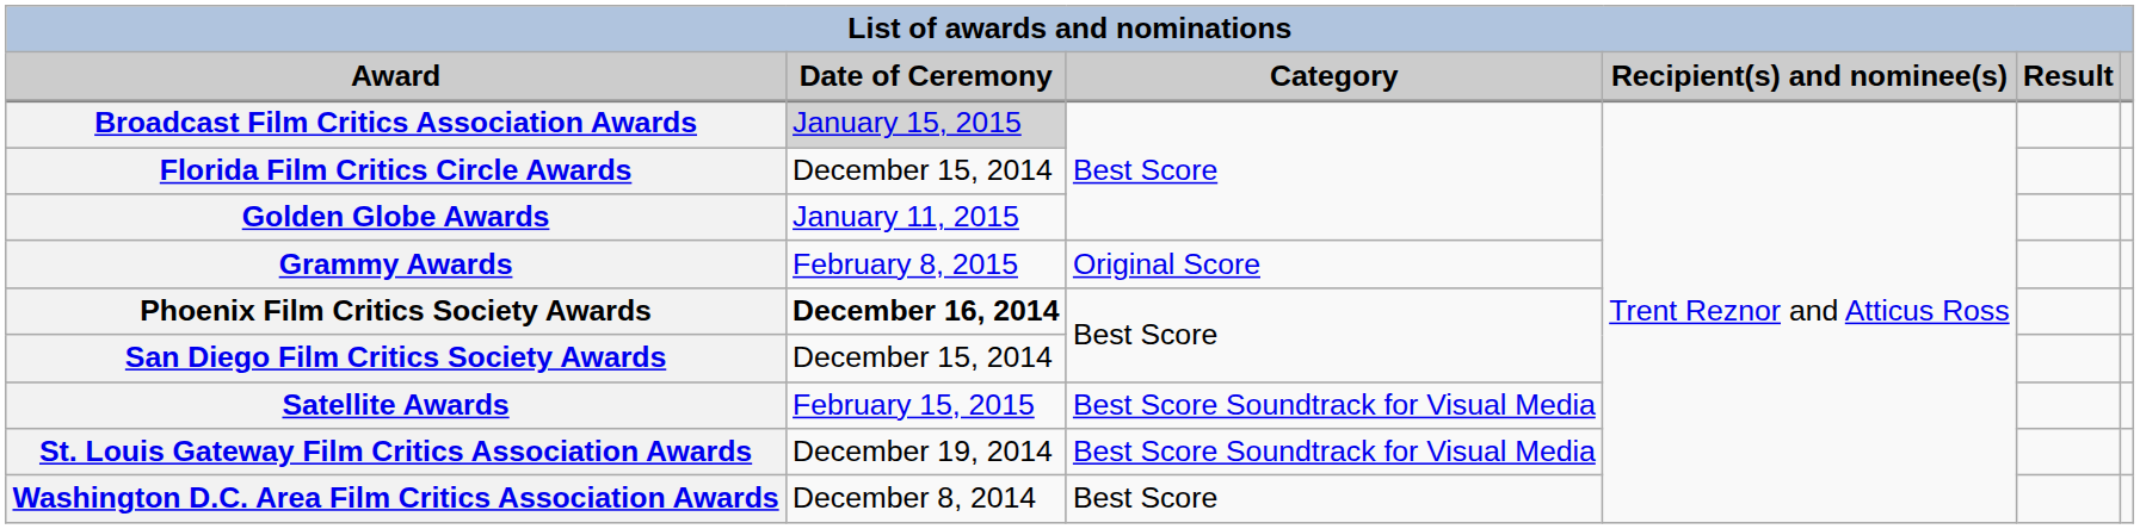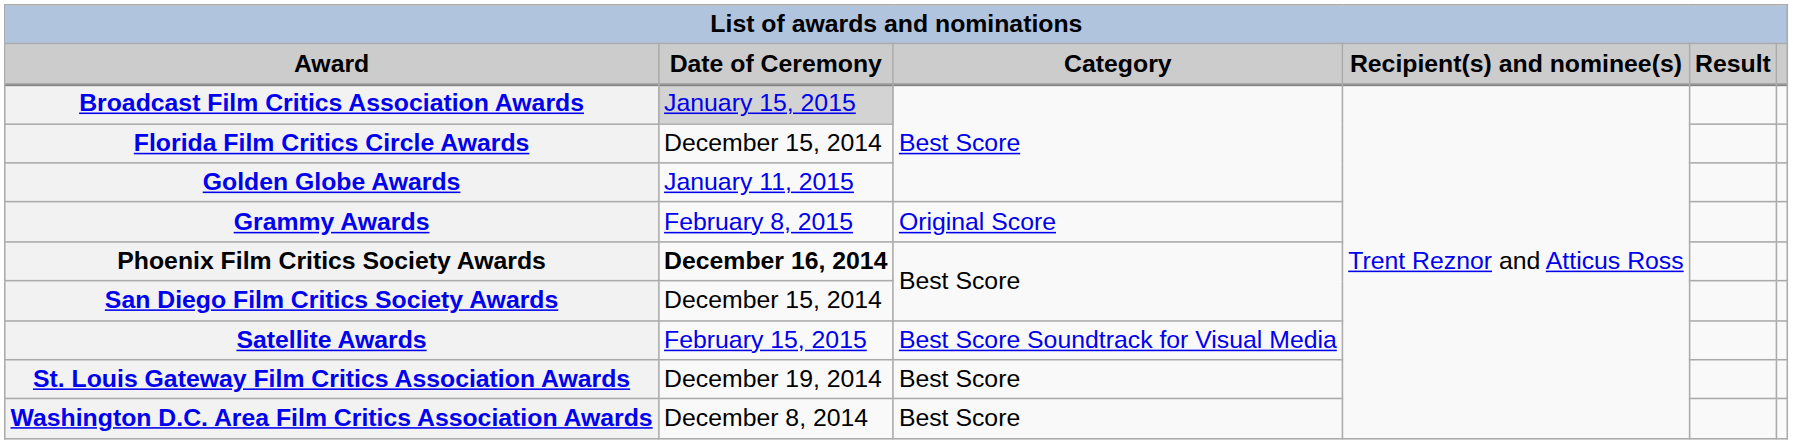 <table class="wikitable plainrowheaders">
 <tr style="text-align:center;">
 <th colspan=6 style="background:#B0C4DE;">List of awards and nominations</th>
 </tr>
 <tr style="text-align:center;">
 <th style="background:#ccc;">Award</th>
 <th style="background:#ccc;">Date of Ceremony</th>
 <th style="background:#ccc;">Category</th>
 <th style="background:#ccc;">Recipient(s) and nominee(s)</th>
 <th style="background:#ccc;">Result</th>
 <th style="background:#ccc;" class="unsortable"></th>
 </tr>
 <tr style="border-top:2px solid gray;">
 </tr>
 <tr>
 <th scope="row"><a href='#'>Broadcast Film Critics Association Awards</a></th>
 <td style="background: lightgrey;"><a href='#'>January 15, 2015</a></td>
 <td rowspan="3"><a href='#'>Best Score</a></td>
 <td rowspan="9"><a href='#'>Trent Reznor</a> and <a href='#'>Atticus Ross</a></td>
 <td></td>
 <td style="text-align:center;" rowspan=1></td>
 </tr>
 <tr>
 <th scope="row"><a href='#'>Florida Film Critics Circle Awards</a></th>
 <td>December 15, 2014</td>
 <td></td>
 <td style="text-align:center;" rowspan=1></td>
 </tr>
 <tr>
 <th scope="row"><a href='#'>Golden Globe Awards</a></th>
 <td><a href='#'>January 11, 2015</a></td>
 <td></td>
 <td style="text-align:center;" rowspan=1></td>
 </tr>
 <tr>
 <th scope="row"><a href='#'>Grammy Awards</a></th>
 <td><a href='#'>February 8, 2015</a></td>
 <td><a href='#'>Original Score</a></td>
 <td></td>
 <td style="text-align:center;" rowspan=1></td>
 </tr>
 <tr>
 <th scope="row">Phoenix Film Critics Society Awards</th>
 <td><strong>December 16, 2014</strong></td>
 <td rowspan="2">Best Score</td>
 <td></td>
 <td style="text-align:center;" rowspan=1></td>
 </tr>
 <tr>
 <th scope="row"><a href='#'>San Diego Film Critics Society Awards</a></th>
 <td>December 15, 2014</td>
 <td></td>
 <td style="text-align:center;" rowspan=1></td>
 </tr>
 <tr>
 <th scope="row"><a href='#'>Satellite Awards</a></th>
 <td><a href='#'>February 15, 2015</a></td>
 <td><a href='#'>Best Score Soundtrack for Visual Media</a></td>
 <td></td>
 <td style="text-align:center;" rowspan=1></td>
 </tr>
 <tr>
 <th scope="row"><a href='#'>St. Louis Gateway Film Critics Association Awards</a></th>
 <td>December 19, 2014</td>
-<td><a href='#'>Best Score Soundtrack for Visual Media</a></td>
+<td>Best Score</td>
 <td></td>
 <td style="text-align:center;" rowspan=1></td>
 </tr>
 <tr>
 <th scope="row"><a href='#'>Washington D.C. Area Film Critics Association Awards</a></th>
 <td>December 8, 2014</td>
 <td>Best Score</td>
 <td></td>
 <td style="text-align:center;" rowspan=2><br></td>
 </tr>
 </table>
